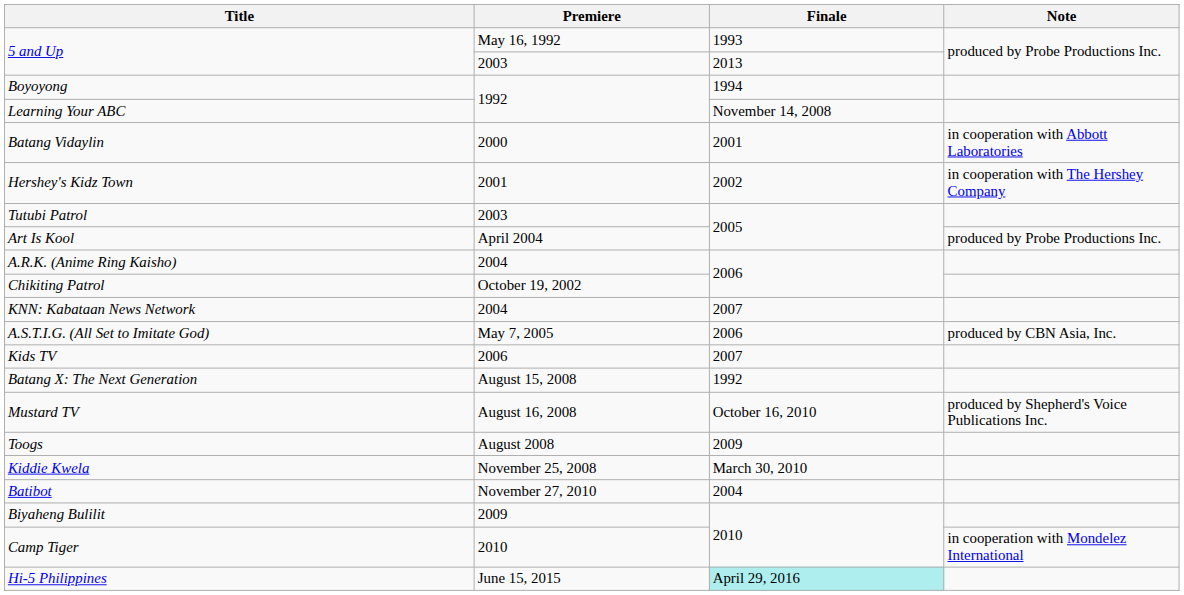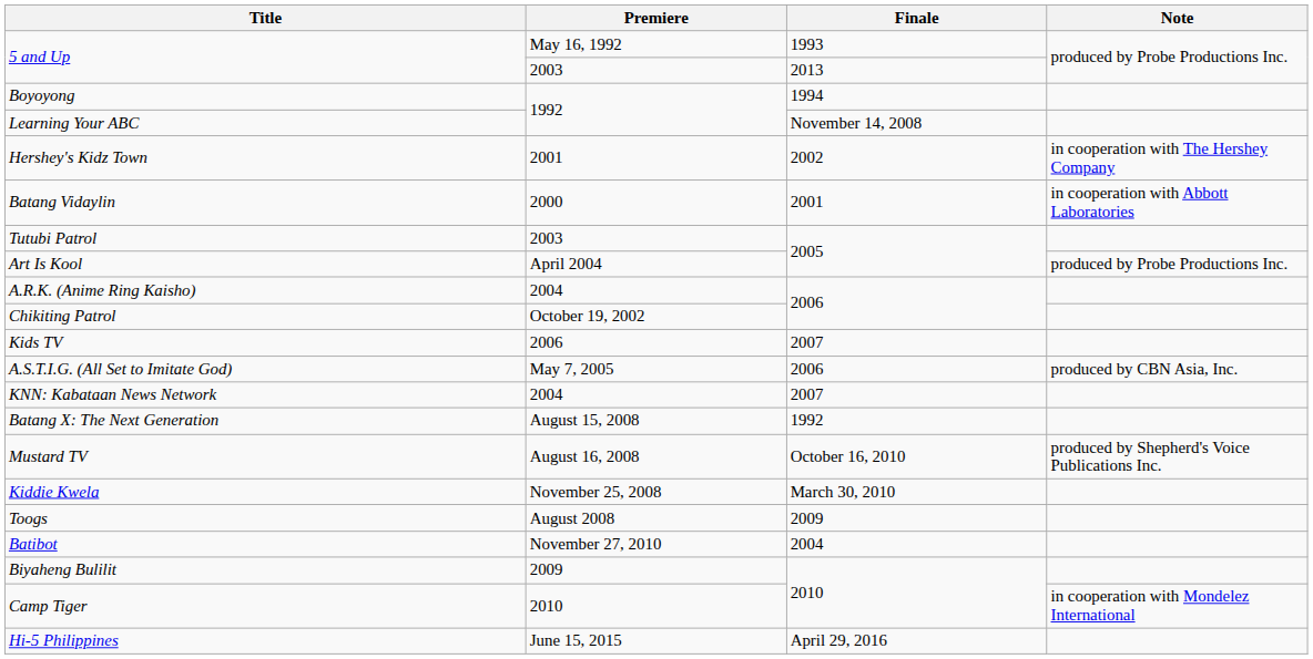 <table class="wikitable sortable" width="100%">
 <tr>
 <th style="width:40%;">Title</th>
 <th style="width:20%;">Premiere</th>
 <th style="width:20%;">Finale</th>
 <th style="width:20%;">Note</th>
 </tr>
 <tr>
 <td rowspan="2"><em><a href='#'>5 and Up</a></em></td>
 <td>May 16, 1992</td>
 <td>1993</td>
 <td rowspan="2">produced by Probe Productions Inc.</td>
 </tr>
 <tr>
 <td>2003</td>
 <td>2013</td>
 </tr>
 <tr>
 <td><em>Boyoyong</em></td>
 <td rowspan="2">1992</td>
 <td>1994</td>
 <td></td>
 </tr>
 <tr>
 <td><em>Learning Your ABC</em></td>
 <td>November 14, 2008</td>
 <td></td>
 </tr>
 <tr>
+<td><em>Hershey's Kidz Town</em></td>
+<td>2001</td>
+<td>2002</td>
+<td>in cooperation with <a href='#'>The Hershey Company</a></td>
+</tr>
+<tr>
 <td><em>Batang Vidaylin</em></td>
 <td>2000</td>
 <td>2001</td>
 <td>in cooperation with <a href='#'>Abbott Laboratories</a></td>
-</tr>
-<tr>
-<td><em>Hershey's Kidz Town</em></td>
-<td>2001</td>
-<td>2002</td>
-<td>in cooperation with <a href='#'>The Hershey Company</a></td>
 </tr>
 <tr>
 <td><em>Tutubi Patrol</em></td>
 <td>2003</td>
 <td rowspan="2">2005</td>
 <td></td>
 </tr>
 <tr>
 <td><em>Art Is Kool</em></td>
 <td>April 2004</td>
 <td>produced by Probe Productions Inc.</td>
 </tr>
 <tr>
 <td><em>A.R.K. (Anime Ring Kaisho)</em></td>
 <td>2004</td>
 <td rowspan="2">2006</td>
 <td></td>
 </tr>
 <tr>
 <td><em>Chikiting Patrol</em></td>
 <td>October 19, 2002</td>
 <td></td>
 </tr>
 <tr>
-<td><em>KNN: Kabataan News Network</em></td>
-<td>2004</td>
+<td><em>Kids TV</em></td>
+<td>2006</td>
 <td>2007</td>
 <td></td>
 </tr>
 <tr>
 <td><em>A.S.T.I.G. (All Set to Imitate God)</em></td>
 <td>May 7, 2005</td>
 <td>2006</td>
 <td>produced by CBN Asia, Inc.</td>
 </tr>
 <tr>
-<td><em>Kids TV</em></td>
-<td>2006</td>
+<td><em>KNN: Kabataan News Network</em></td>
+<td>2004</td>
 <td>2007</td>
 <td></td>
 </tr>
 <tr>
 <td><em>Batang X: The Next Generation</em></td>
 <td>August 15, 2008</td>
 <td>1992</td>
 <td></td>
 </tr>
 <tr>
 <td><em>Mustard TV</em></td>
 <td>August 16, 2008</td>
 <td>October 16, 2010</td>
 <td>produced by Shepherd's Voice Publications Inc.</td>
 </tr>
 <tr>
+<td><em><a href='#'>Kiddie Kwela</a></em></td>
+<td>November 25, 2008</td>
+<td>March 30, 2010</td>
+<td></td>
+</tr>
+<tr>
 <td><em>Toogs</em></td>
 <td>August 2008</td>
 <td>2009</td>
-<td></td>
-</tr>
-<tr>
-<td><em><a href='#'>Kiddie Kwela</a></em></td>
-<td>November 25, 2008</td>
-<td>March 30, 2010</td>
 <td></td>
 </tr>
 <tr>
 <td><em><a href='#'>Batibot</a></em></td>
 <td>November 27, 2010</td>
 <td>2004</td>
 <td></td>
 </tr>
 <tr>
 <td><em>Biyaheng Bulilit</em></td>
 <td>2009</td>
 <td rowspan="2">2010</td>
 <td></td>
 </tr>
 <tr>
 <td><em>Camp Tiger</em></td>
 <td>2010</td>
 <td>in cooperation with <a href='#'>Mondelez International</a></td>
 </tr>
 <tr>
 <td><em><a href='#'>Hi-5 Philippines</a></em></td>
 <td>June 15, 2015</td>
-<td style="background: paleturquoise;">April 29, 2016</td>
+<td>April 29, 2016</td>
 <td></td>
 </tr>
 </table>
